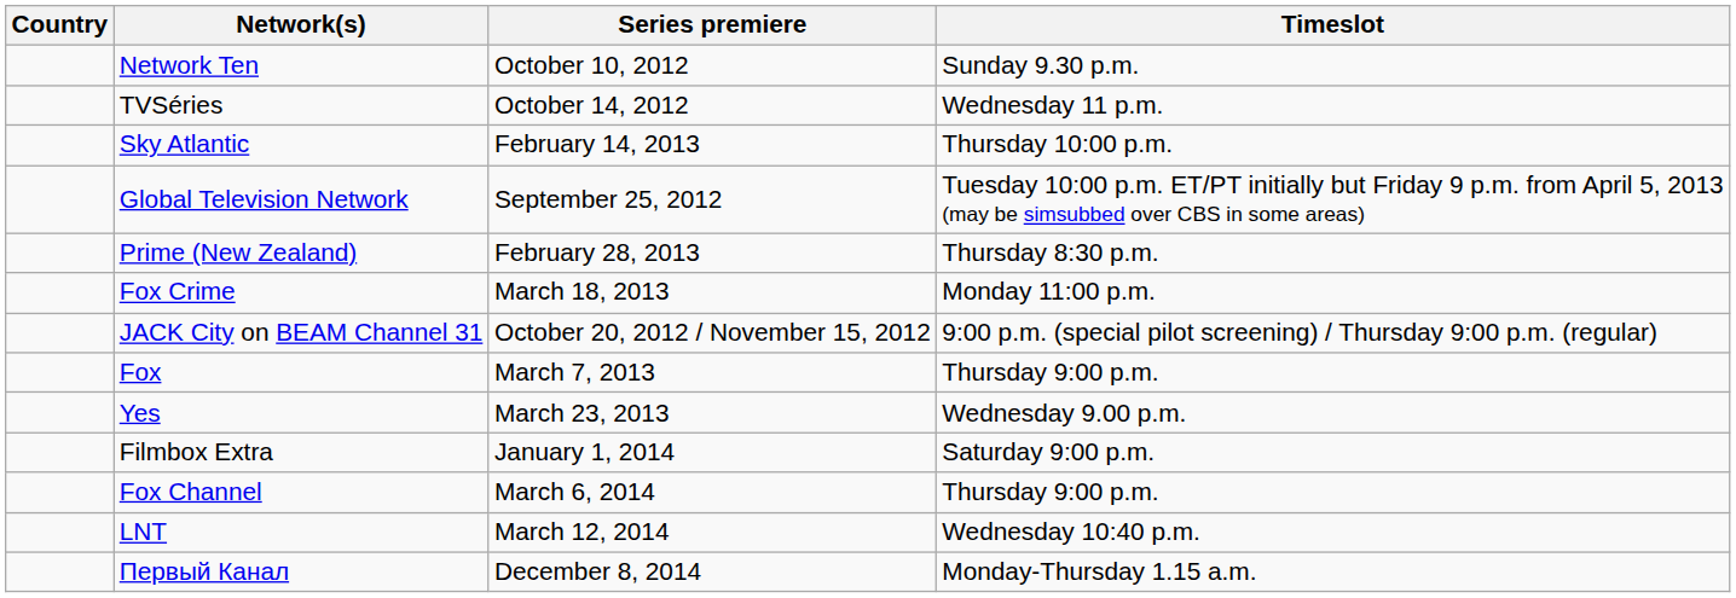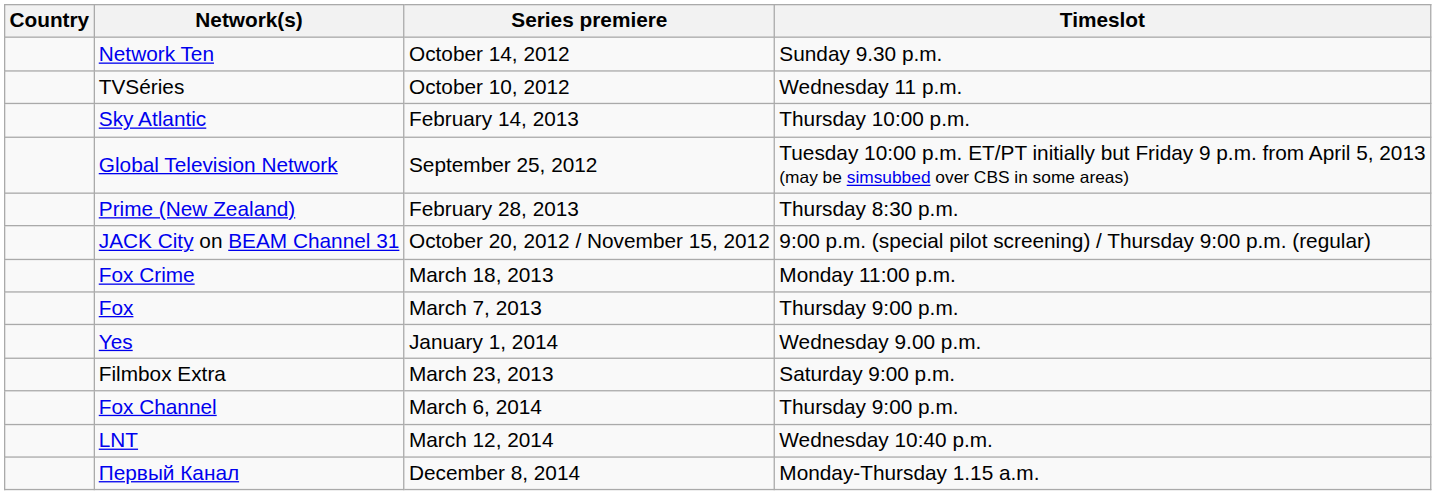 <table class="wikitable sortable" ; margin:auto;">
 <tr>
 <th>Country</th>
 <th>Network(s)</th>
 <th>Series premiere</th>
 <th>Timeslot</th>
 </tr>
 <tr>
 <td></td>
 <td><a href='#'>Network Ten</a></td>
-<td>October 10, 2012</td>
+<td>October 14, 2012</td>
 <td>Sunday 9.30 p.m.</td>
 </tr>
 <tr>
 <td></td>
 <td>TVSéries</td>
-<td>October 14, 2012</td>
+<td>October 10, 2012</td>
 <td>Wednesday 11 p.m.</td>
 </tr>
 <tr>
 <td><br></td>
 <td><a href='#'>Sky Atlantic</a></td>
 <td>February 14, 2013</td>
 <td>Thursday 10:00 p.m.</td>
 </tr>
 <tr>
 <td></td>
 <td><a href='#'>Global Television Network</a></td>
 <td>September 25, 2012</td>
 <td>Tuesday 10:00 p.m. ET/PT initially but Friday 9 p.m. from April 5, 2013<br><small>(may be <a href='#'>simsubbed</a> over CBS in some areas)</small></td>
 </tr>
 <tr>
 <td></td>
 <td><a href='#'>Prime (New Zealand)</a></td>
 <td>February 28, 2013</td>
 <td>Thursday 8:30 p.m.</td>
 </tr>
 <tr>
 <td></td>
+<td><a href='#'>JACK City</a> on <a href='#'>BEAM Channel 31</a></td>
+<td>October 20, 2012 / November 15, 2012</td>
+<td>9:00 p.m. (special pilot screening) / Thursday 9:00 p.m. (regular)</td>
+</tr>
+<tr>
+<td></td>
 <td><a href='#'>Fox Crime</a></td>
 <td>March 18, 2013</td>
 <td>Monday 11:00 p.m.</td>
-</tr>
-<tr>
-<td></td>
-<td><a href='#'>JACK City</a> on <a href='#'>BEAM Channel 31</a></td>
-<td>October 20, 2012 / November 15, 2012</td>
-<td>9:00 p.m. (special pilot screening) / Thursday 9:00 p.m. (regular)</td>
 </tr>
 <tr>
 <td></td>
 <td><a href='#'>Fox</a></td>
 <td>March 7, 2013</td>
 <td>Thursday 9:00 p.m.</td>
 </tr>
 <tr>
 <td></td>
 <td><a href='#'>Yes</a></td>
-<td>March 23, 2013</td>
+<td>January 1, 2014</td>
 <td>Wednesday 9.00 p.m.</td>
 </tr>
 <tr>
 <td></td>
 <td>Filmbox Extra</td>
-<td>January 1, 2014</td>
+<td>March 23, 2013</td>
 <td>Saturday 9:00 p.m.</td>
 </tr>
 <tr>
 <td></td>
 <td><a href='#'>Fox Channel</a></td>
 <td>March 6, 2014</td>
 <td>Thursday 9:00 p.m.</td>
 </tr>
 <tr>
 <td></td>
 <td><a href='#'>LNT</a></td>
 <td>March 12, 2014</td>
 <td>Wednesday 10:40 p.m.</td>
 </tr>
 <tr>
 <td></td>
 <td><a href='#'>Первый Канал</a></td>
 <td>December 8, 2014</td>
 <td>Monday-Thursday 1.15 a.m.</td>
 </tr>
 </table>
